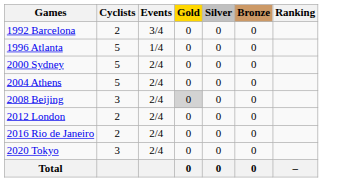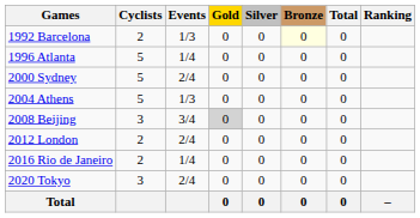 <table class="wikitable sortable" style="text-align:center">
 <tr>
 <th>Games</th>
 <th>Cyclists</th>
 <th>Events</th>
 <th style="background-color:gold;">Gold</th>
 <th style="background-color:silver;">Silver</th>
 <th style="background-color:#c96;">Bronze</th>
+<th>Total</th>
 <th>Ranking</th>
 </tr>
 <tr>
 <td align=left><a href='#'>1992 Barcelona</a></td>
 <td>2</td>
-<td>3/4</td>
+<td>1/3</td>
 <td>0</td>
 <td>0</td>
+<td style="background: lightyellow;">0</td>
 <td>0</td>
 <td></td>
 </tr>
 <tr>
 <td align=left><a href='#'>1996 Atlanta</a></td>
 <td>5</td>
 <td>1/4</td>
+<td>0</td>
 <td>0</td>
 <td>0</td>
 <td>0</td>
 <td></td>
 </tr>
 <tr>
 <td align=left><a href='#'>2000 Sydney</a></td>
 <td>5</td>
 <td>2/4</td>
 <td>0</td>
 <td>0</td>
 <td>0</td>
+<td>0</td>
 <td></td>
 </tr>
 <tr>
 <td align=left><a href='#'>2004 Athens</a></td>
 <td>5</td>
-<td>2/4</td>
+<td>1/3</td>
+<td>0</td>
 <td>0</td>
 <td>0</td>
 <td>0</td>
 <td></td>
 </tr>
 <tr>
 <td align=left><a href='#'>2008 Beijing</a></td>
 <td>3</td>
-<td>2/4</td>
+<td>3/4</td>
 <td style="background: lightgrey;">0</td>
+<td>0</td>
 <td>0</td>
 <td>0</td>
 <td></td>
 </tr>
 <tr>
 <td align=left><a href='#'>2012 London</a></td>
 <td>2</td>
 <td>2/4</td>
 <td>0</td>
 <td>0</td>
 <td>0</td>
+<td>0</td>
 <td></td>
 </tr>
 <tr>
 <td align=left><a href='#'>2016 Rio de Janeiro</a></td>
 <td>2</td>
-<td>2/4</td>
+<td>1/4</td>
+<td>0</td>
 <td>0</td>
 <td>0</td>
 <td>0</td>
 <td></td>
 </tr>
 <tr>
 <td align=left><a href='#'>2020 Tokyo</a></td>
 <td>3</td>
 <td>2/4</td>
 <td>0</td>
 <td>0</td>
 <td>0</td>
+<td>0</td>
 <td></td>
 </tr>
 <tr>
 <th>Total</th>
 <th></th>
 <th></th>
 <th>0</th>
 <th>0</th>
 <th>0</th>
+<th>0</th>
 <th>–</th>
 </tr>
 </table>
